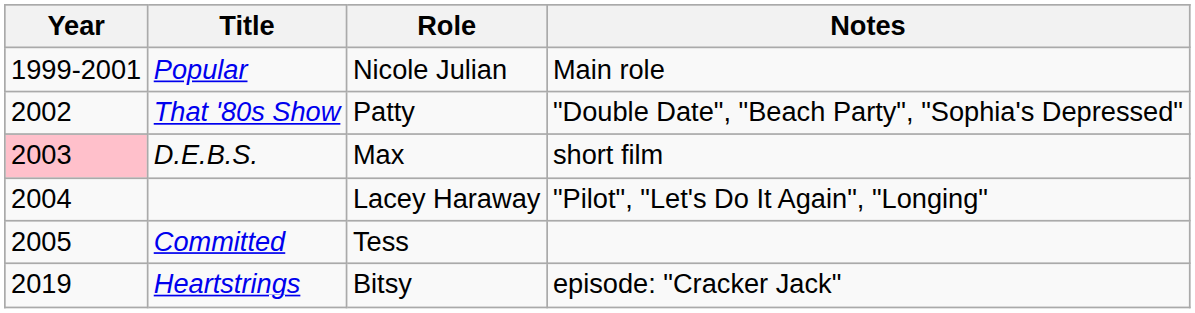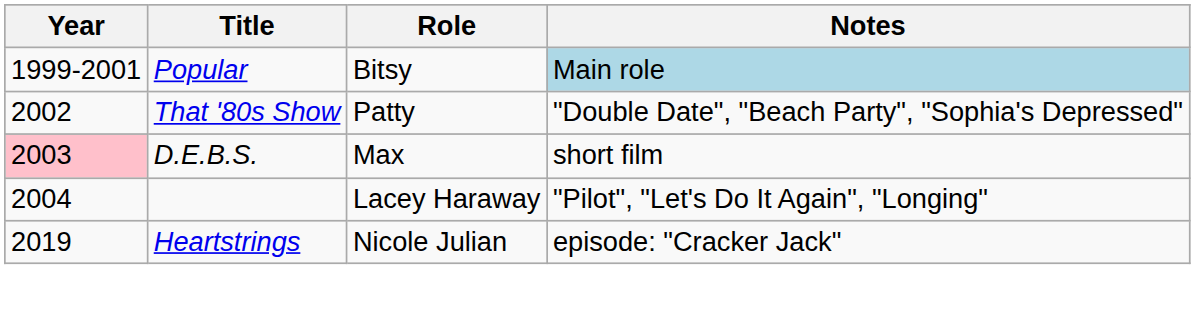 <table class="wikitable sortable">
 <tr>
 <th>Year</th>
 <th>Title</th>
 <th>Role</th>
 <th class="unsortable">Notes</th>
 </tr>
 <tr>
 <td>1999-2001</td>
 <td><em><a href='#'>Popular</a></em></td>
-<td>Nicole Julian</td>
-<td>Main role</td>
+<td>Bitsy</td>
+<td style="background: lightblue;">Main role</td>
 </tr>
 <tr>
 <td>2002</td>
 <td><em><a href='#'>That '80s Show</a></em></td>
 <td>Patty</td>
 <td>"Double Date", "Beach Party", "Sophia's Depressed"</td>
 </tr>
 <tr>
 <td style="background: pink;">2003</td>
 <td><em>D.E.B.S.</em></td>
 <td>Max</td>
 <td>short film</td>
 </tr>
 <tr>
 <td>2004</td>
 <td><em></em></td>
 <td>Lacey Haraway</td>
 <td>"Pilot", "Let's Do It Again", "Longing"</td>
 </tr>
 <tr>
-<td>2005</td>
-<td><em><a href='#'>Committed</a></em></td>
-<td>Tess</td>
-<td></td>
-</tr>
-<tr>
 <td>2019</td>
 <td><em><a href='#'>Heartstrings</a></em></td>
-<td>Bitsy</td>
+<td>Nicole Julian</td>
 <td>episode: "Cracker Jack"</td>
 </tr>
 </table>
